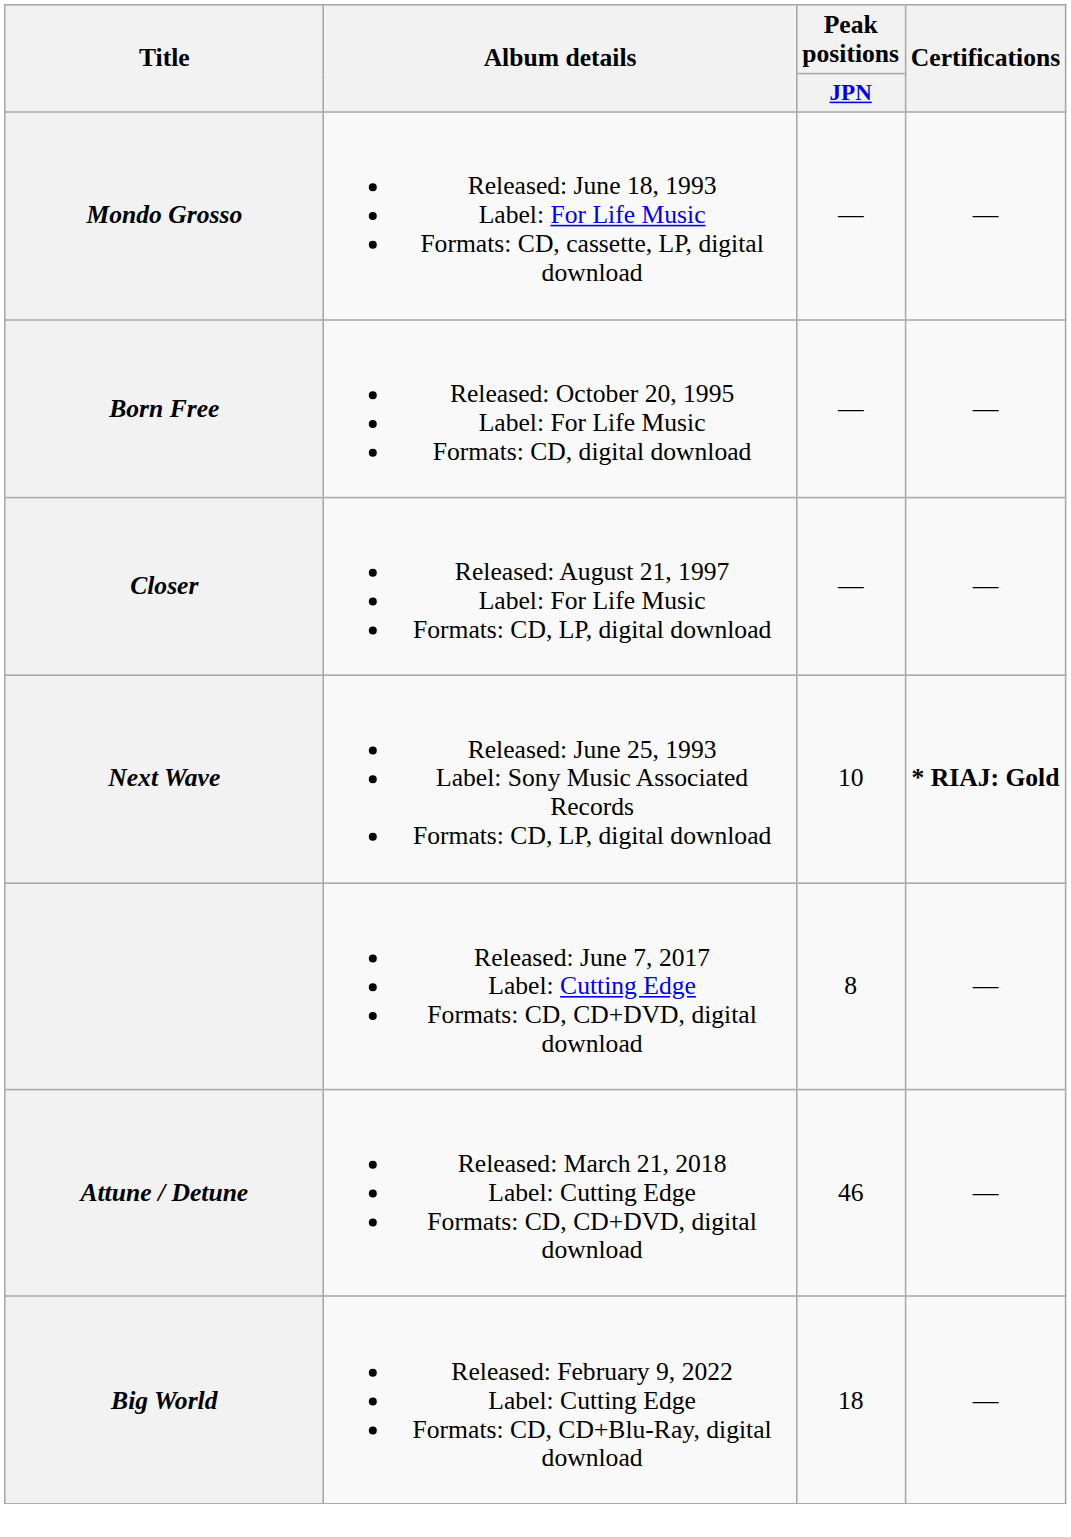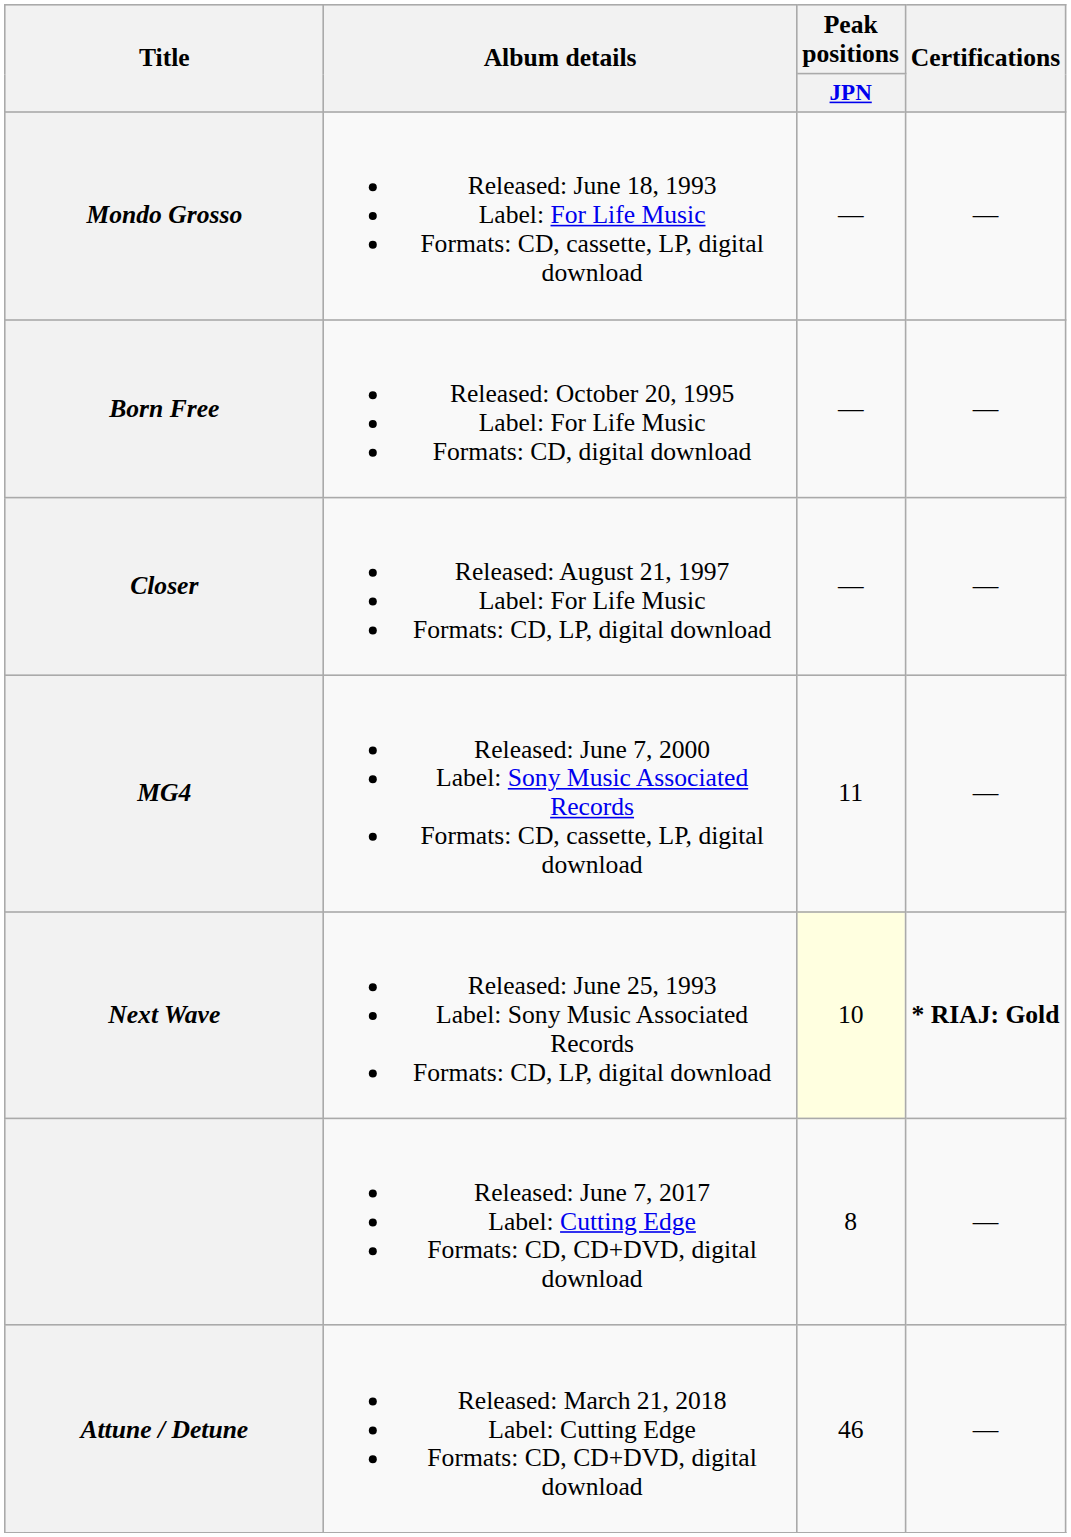 <table class="wikitable plainrowheaders" style="text-align:center;">
 <tr>
 <th style="width:12em;" rowspan="2">Title</th>
 <th style="width:18em;" rowspan="2">Album details</th>
 <th colspan="1">Peak positions</th>
 <th rowspan ="2">Certifications</th>
 </tr>
 <tr>
 <th scope="col" style="width:3em;font-size:90%;"><a href='#'>JPN</a><br></th>
 </tr>
 <tr>
 <th scope="row"><em>Mondo Grosso</em></th>
 <td><br><ul><li>Released: June 18, 1993</li><li>Label: <a href='#'>For Life Music</a></li><li>Formats: CD, cassette, LP, digital download</li></ul></td>
 <td>—</td>
 <td>—</td>
 </tr>
 <tr>
 <th scope="row"><em>Born Free</em></th>
 <td><br><ul><li>Released: October 20, 1995</li><li>Label: For Life Music</li><li>Formats: CD, digital download</li></ul></td>
 <td>—</td>
 <td>—</td>
 </tr>
 <tr>
 <th scope="row"><em>Closer</em></th>
 <td><br><ul><li>Released: August 21, 1997</li><li>Label: For Life Music</li><li>Formats: CD, LP, digital download</li></ul></td>
 <td>—</td>
 <td>—</td>
 </tr>
 <tr>
+<th scope="row"><em>MG4</em></th>
+<td><br><ul><li>Released: June 7, 2000</li><li>Label: <a href='#'>Sony Music Associated Records</a></li><li>Formats: CD, cassette, LP, digital download</li></ul></td>
+<td>11</td>
+<td>—</td>
+</tr>
+<tr>
 <th scope="row"><em>Next Wave</em></th>
 <td><br><ul><li>Released: June 25, 1993</li><li>Label: Sony Music Associated Records</li><li>Formats: CD, LP, digital download</li></ul></td>
-<td>10</td>
+<td style="background: lightyellow;">10</td>
 <td><strong>* RIAJ: Gold </strong></td>
 </tr>
 <tr>
 <th scope="row"></th>
 <td><br><ul><li>Released: June 7, 2017</li><li>Label: <a href='#'>Cutting Edge</a></li><li>Formats: CD, CD+DVD, digital download</li></ul></td>
 <td>8</td>
 <td>—</td>
 </tr>
 <tr>
 <th scope="row"><em>Attune / Detune</em></th>
 <td><br><ul><li>Released: March 21, 2018</li><li>Label: Cutting Edge</li><li>Formats: CD, CD+DVD, digital download</li></ul></td>
 <td>46</td>
 <td>—</td>
 </tr>
 <tr>
-<th scope="row"><em>Big World</em></th>
-<td><br><ul><li>Released: February 9, 2022</li><li>Label: Cutting Edge</li><li>Formats: CD, CD+Blu-Ray, digital download</li></ul></td>
-<td>18</td>
-<td>—</td>
-</tr>
-<tr>
 </tr>
 </table>
